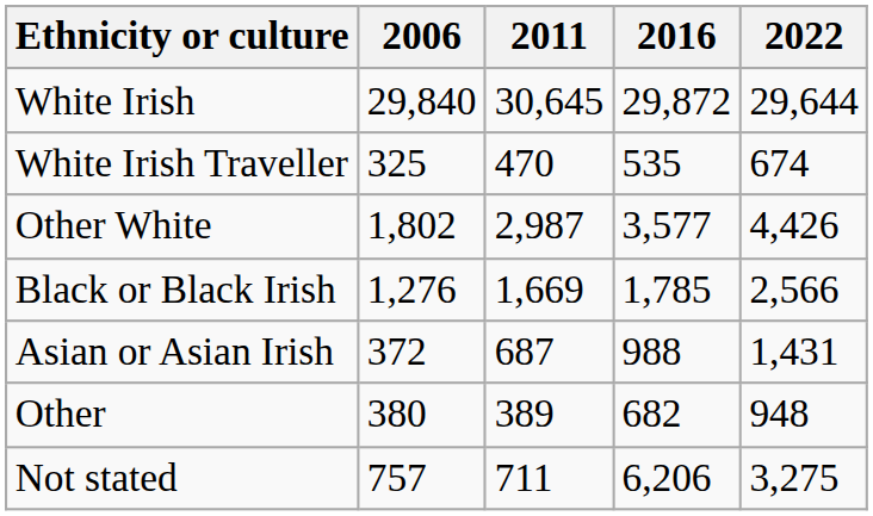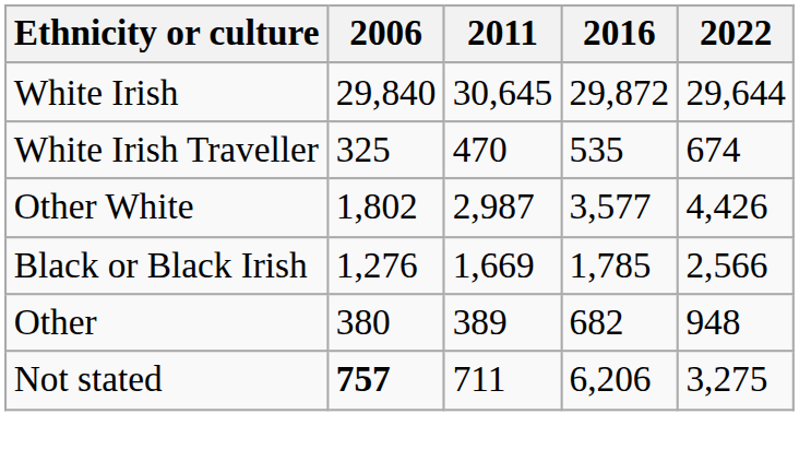 <table class="wikitable sortable">
 <tr>
 <th>Ethnicity or culture</th>
 <th data-sort-type="number">2006</th>
 <th data-sort-type="number">2011</th>
 <th data-sort-type="number">2016</th>
 <th data-sort-type="number">2022</th>
 </tr>
 <tr>
 <td>White Irish</td>
 <td>29,840</td>
 <td>30,645</td>
 <td>29,872</td>
 <td>29,644</td>
 </tr>
 <tr>
 <td>White Irish Traveller</td>
 <td>325</td>
 <td>470</td>
 <td>535</td>
 <td>674</td>
 </tr>
 <tr>
 <td>Other White</td>
 <td>1,802</td>
 <td>2,987</td>
 <td>3,577</td>
 <td>4,426</td>
 </tr>
 <tr>
 <td>Black or Black Irish</td>
 <td>1,276</td>
 <td>1,669</td>
 <td>1,785</td>
 <td>2,566</td>
 </tr>
 <tr>
-<td>Asian or Asian Irish</td>
-<td>372</td>
-<td>687</td>
-<td>988</td>
-<td>1,431</td>
-</tr>
-<tr>
 <td>Other</td>
 <td>380</td>
 <td>389</td>
 <td>682</td>
 <td>948</td>
 </tr>
 <tr>
 <td>Not stated</td>
-<td>757</td>
+<td><strong>757</strong></td>
 <td>711</td>
 <td>6,206</td>
 <td>3,275</td>
 </tr>
 </table>
